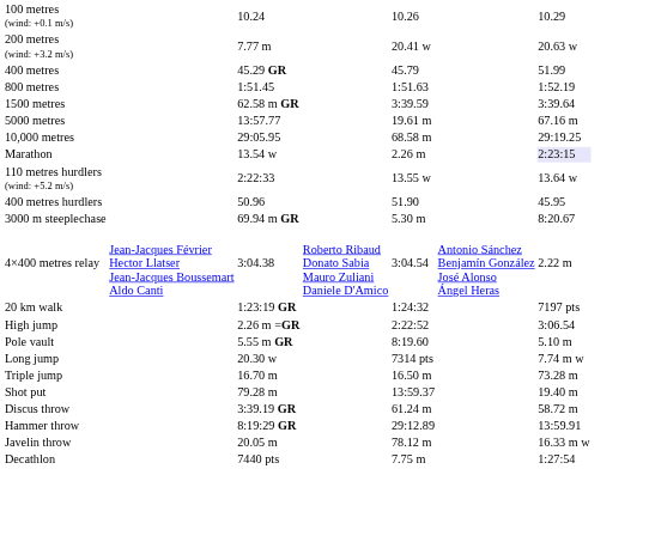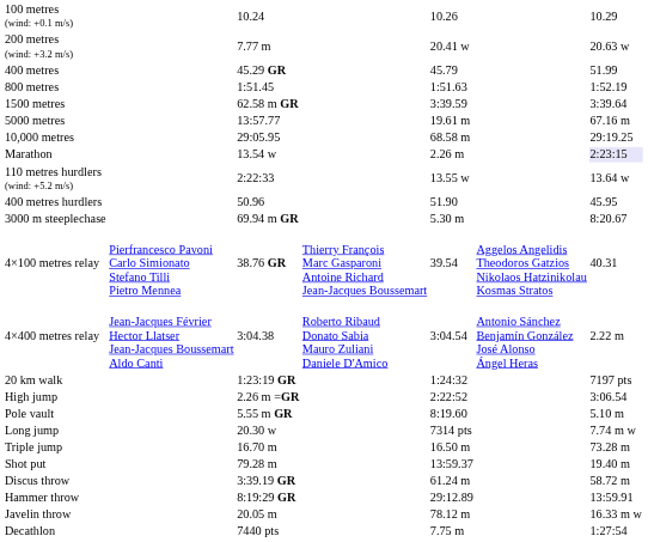 <table>
 <tr>
 <td>100 metres<br><small>(wind: +0.1 m/s)</small></td>
 <td></td>
 <td>10.24</td>
 <td></td>
 <td>10.26</td>
 <td></td>
 <td>10.29</td>
 </tr>
 <tr>
 <td>200 metres<br><small>(wind: +3.2 m/s)</small></td>
 <td></td>
 <td>7.77 m</td>
 <td></td>
 <td>20.41 w</td>
 <td></td>
 <td>20.63 w</td>
 </tr>
 <tr>
 <td>400 metres</td>
 <td></td>
 <td>45.29 <strong>GR</strong></td>
 <td></td>
 <td>45.79</td>
 <td></td>
 <td>51.99</td>
 </tr>
 <tr>
 <td>800 metres</td>
 <td></td>
 <td>1:51.45</td>
 <td></td>
 <td>1:51.63</td>
 <td></td>
 <td>1:52.19</td>
 </tr>
 <tr>
 <td>1500 metres</td>
 <td></td>
 <td>62.58 m <strong>GR</strong></td>
 <td></td>
 <td>3:39.59</td>
 <td></td>
 <td>3:39.64</td>
 </tr>
 <tr>
 <td>5000 metres</td>
 <td></td>
 <td>13:57.77</td>
 <td></td>
 <td>19.61 m</td>
 <td></td>
 <td>67.16 m</td>
 </tr>
 <tr>
 <td>10,000 metres</td>
 <td></td>
 <td>29:05.95</td>
 <td></td>
 <td>68.58 m</td>
 <td></td>
 <td>29:19.25</td>
 </tr>
 <tr>
 <td>Marathon</td>
 <td></td>
 <td>13.54 w</td>
 <td></td>
 <td>2.26 m</td>
 <td></td>
 <td style="background: lavender;">2:23:15</td>
 </tr>
 <tr>
 <td>110 metres hurdlers<br><small>(wind: +5.2 m/s)</small></td>
 <td></td>
 <td>2:22:33</td>
 <td></td>
 <td>13.55 w</td>
 <td></td>
 <td>13.64 w</td>
 </tr>
 <tr>
 <td>400 metres hurdlers</td>
 <td></td>
 <td>50.96</td>
 <td></td>
 <td>51.90</td>
 <td></td>
 <td>45.95</td>
 </tr>
 <tr>
 <td>3000 m steeplechase</td>
 <td></td>
 <td>69.94 m <strong>GR</strong></td>
 <td></td>
 <td>5.30 m</td>
 <td></td>
 <td>8:20.67</td>
 </tr>
 <tr>
+<td>4×100 metres relay</td>
+<td><br><a href='#'>Pierfrancesco Pavoni</a><br><a href='#'>Carlo Simionato</a><br><a href='#'>Stefano Tilli</a><br><a href='#'>Pietro Mennea</a></td>
+<td>38.76 <strong>GR</strong></td>
+<td><br><a href='#'>Thierry François</a><br><a href='#'>Marc Gasparoni</a><br><a href='#'>Antoine Richard</a><br><a href='#'>Jean-Jacques Boussemart</a></td>
+<td>39.54</td>
+<td><br><a href='#'>Aggelos Angelidis</a><br><a href='#'>Theodoros Gatzios</a><br><a href='#'>Nikolaos Hatzinikolau</a><br><a href='#'>Kosmas Stratos</a></td>
+<td>40.31</td>
+</tr>
+<tr>
 <td>4×400 metres relay</td>
 <td><br><a href='#'>Jean-Jacques Février</a><br><a href='#'>Hector Llatser</a><br><a href='#'>Jean-Jacques Boussemart</a><br><a href='#'>Aldo Canti</a></td>
 <td>3:04.38</td>
 <td><br><a href='#'>Roberto Ribaud</a><br><a href='#'>Donato Sabia</a><br><a href='#'>Mauro Zuliani</a><br><a href='#'>Daniele D'Amico</a></td>
 <td>3:04.54</td>
 <td><br><a href='#'>Antonio Sánchez</a><br><a href='#'>Benjamín González</a><br><a href='#'>José Alonso</a><br><a href='#'>Ángel Heras</a></td>
 <td>2.22 m</td>
 </tr>
 <tr>
 <td>20 km walk</td>
 <td></td>
 <td>1:23:19 <strong>GR</strong></td>
 <td></td>
 <td>1:24:32</td>
 <td></td>
 <td>7197 pts</td>
 </tr>
 <tr>
 <td>High jump</td>
 <td></td>
 <td>2.26 m =<strong>GR</strong></td>
 <td></td>
 <td>2:22:52</td>
 <td></td>
 <td>3:06.54</td>
 </tr>
 <tr>
 <td>Pole vault</td>
 <td></td>
 <td>5.55 m <strong>GR</strong></td>
 <td></td>
 <td>8:19.60</td>
 <td></td>
 <td>5.10 m</td>
 </tr>
 <tr>
 <td>Long jump</td>
 <td></td>
 <td>20.30 w</td>
 <td></td>
 <td>7314 pts</td>
 <td></td>
 <td>7.74 m w</td>
 </tr>
 <tr>
 <td>Triple jump</td>
 <td></td>
 <td>16.70 m</td>
 <td></td>
 <td>16.50 m</td>
 <td></td>
 <td>73.28 m</td>
 </tr>
 <tr>
 <td>Shot put</td>
 <td></td>
 <td>79.28 m</td>
 <td></td>
 <td>13:59.37</td>
 <td></td>
 <td>19.40 m</td>
 </tr>
 <tr>
 <td>Discus throw</td>
 <td></td>
 <td>3:39.19 <strong>GR</strong></td>
 <td></td>
 <td>61.24 m</td>
 <td></td>
 <td>58.72 m</td>
 </tr>
 <tr>
 <td>Hammer throw</td>
 <td></td>
 <td>8:19:29 <strong>GR</strong></td>
 <td></td>
 <td>29:12.89</td>
 <td></td>
 <td>13:59.91</td>
 </tr>
 <tr>
 <td>Javelin throw</td>
 <td></td>
 <td>20.05 m</td>
 <td></td>
 <td>78.12 m</td>
 <td></td>
 <td>16.33 m w</td>
 </tr>
 <tr>
 <td>Decathlon</td>
 <td></td>
 <td>7440 pts</td>
 <td></td>
 <td>7.75 m</td>
 <td></td>
 <td>1:27:54</td>
 </tr>
 </table>
